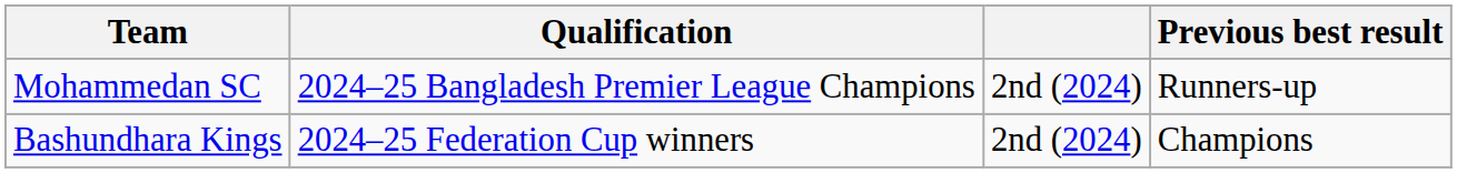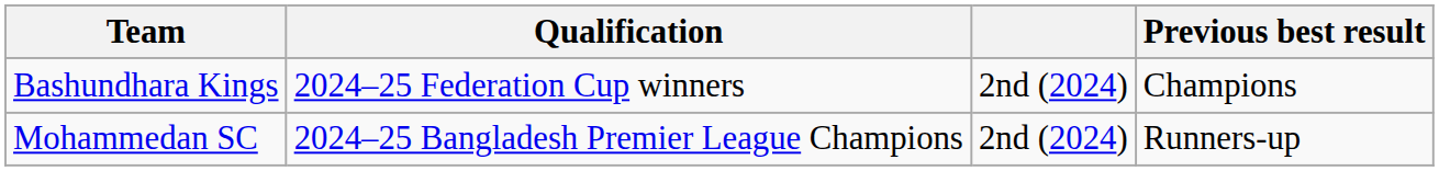 <table class="wikitable">
 <tr>
 <th>Team</th>
 <th>Qualification</th>
 <th> </th>
 <th>Previous best result</th>
 </tr>
 <tr>
+<td><a href='#'>Bashundhara Kings</a></td>
+<td><a href='#'>2024–25 Federation Cup</a> winners</td>
+<td>2nd (<a href='#'>2024</a>)</td>
+<td>Champions</td>
+</tr>
+<tr>
 <td><a href='#'>Mohammedan SC</a></td>
 <td><a href='#'>2024–25 Bangladesh Premier League</a> Champions</td>
 <td>2nd (<a href='#'>2024</a>)</td>
 <td>Runners-up</td>
 </tr>
-<tr>
-<td><a href='#'>Bashundhara Kings</a></td>
-<td><a href='#'>2024–25 Federation Cup</a> winners</td>
-<td>2nd (<a href='#'>2024</a>)</td>
-<td>Champions</td>
-</tr>
 </table>
